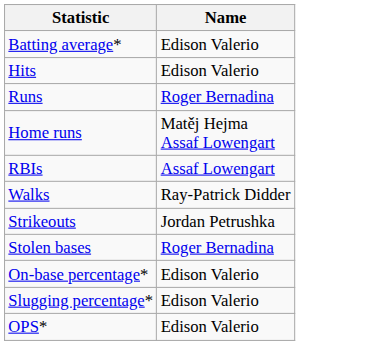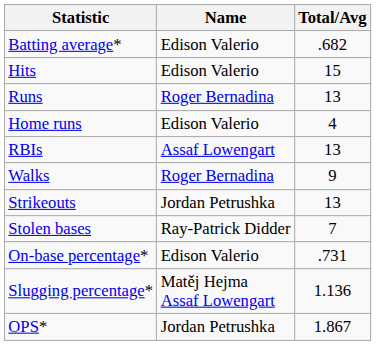 <table class=wikitable>
 <tr>
 <th>Statistic</th>
 <th>Name</th>
+<th>Total/Avg</th>
 </tr>
 <tr>
 <td><a href='#'>Batting average</a>*</td>
 <td> Edison Valerio</td>
+<td style="text-align: center;">.682</td>
 </tr>
 <tr>
 <td><a href='#'>Hits</a></td>
 <td> Edison Valerio</td>
+<td style="text-align: center;">15</td>
 </tr>
 <tr>
 <td><a href='#'>Runs</a></td>
 <td> <a href='#'>Roger Bernadina</a></td>
+<td style="text-align: center;">13</td>
 </tr>
 <tr>
 <td><a href='#'>Home runs</a></td>
-<td> Matěj Hejma<br> <a href='#'>Assaf Lowengart</a></td>
+<td> Edison Valerio</td>
+<td style="text-align: center;">4</td>
 </tr>
 <tr>
 <td><a href='#'>RBIs</a></td>
 <td> <a href='#'>Assaf Lowengart</a></td>
+<td style="text-align: center;">13</td>
 </tr>
 <tr>
 <td><a href='#'>Walks</a></td>
-<td> Ray-Patrick Didder</td>
+<td> <a href='#'>Roger Bernadina</a></td>
+<td style="text-align: center;">9</td>
 </tr>
 <tr>
 <td><a href='#'>Strikeouts</a></td>
 <td> Jordan Petrushka</td>
+<td style="text-align: center;">13</td>
 </tr>
 <tr>
 <td><a href='#'>Stolen bases</a></td>
-<td> <a href='#'>Roger Bernadina</a></td>
+<td> Ray-Patrick Didder</td>
+<td style="text-align: center;">7</td>
 </tr>
 <tr>
 <td><a href='#'>On-base percentage</a>*</td>
 <td> Edison Valerio</td>
+<td style="text-align: center;">.731</td>
 </tr>
 <tr>
 <td><a href='#'>Slugging percentage</a>*</td>
-<td> Edison Valerio</td>
+<td> Matěj Hejma<br> <a href='#'>Assaf Lowengart</a></td>
+<td style="text-align: center;">1.136</td>
 </tr>
 <tr>
 <td><a href='#'>OPS</a>*</td>
-<td> Edison Valerio</td>
+<td> Jordan Petrushka</td>
+<td style="text-align: center;">1.867</td>
 </tr>
 </table>
